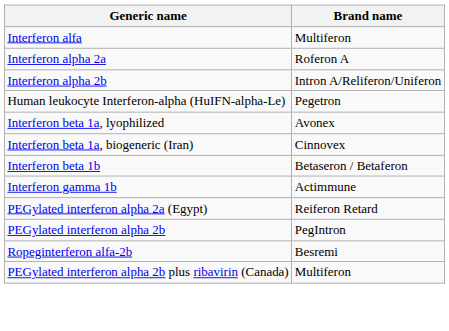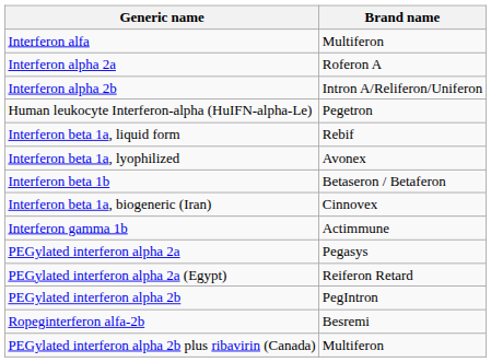 <table class = "wikitable" style = "float:right; font-size:90%; margin-left:15px">
 <tr>
 <th>Generic name</th>
 <th>Brand name</th>
 </tr>
 <tr>
 <td><a href='#'>Interferon alfa</a></td>
 <td>Multiferon</td>
 </tr>
 <tr>
 <td><a href='#'>Interferon alpha 2a</a></td>
 <td>Roferon A</td>
 </tr>
 <tr>
 <td><a href='#'>Interferon alpha 2b</a></td>
 <td>Intron A/Reliferon/Uniferon</td>
 </tr>
 <tr>
 <td>Human leukocyte Interferon-alpha (HuIFN-alpha-Le)</td>
 <td>Pegetron</td>
 </tr>
 <tr>
+<td><a href='#'>Interferon beta 1a</a>, liquid form</td>
+<td>Rebif</td>
+</tr>
+<tr>
 <td><a href='#'>Interferon beta 1a</a>, lyophilized</td>
 <td>Avonex</td>
+</tr>
+<tr>
+<td><a href='#'>Interferon beta 1b</a></td>
+<td>Betaseron / Betaferon</td>
 </tr>
 <tr>
 <td><a href='#'>Interferon beta 1a</a>, biogeneric (Iran)</td>
 <td>Cinnovex</td>
 </tr>
 <tr>
-<td><a href='#'>Interferon beta 1b</a></td>
-<td>Betaseron / Betaferon</td>
+<td><a href='#'>Interferon gamma 1b</a></td>
+<td>Actimmune</td>
 </tr>
 <tr>
-<td><a href='#'>Interferon gamma 1b</a></td>
-<td>Actimmune</td>
+<td><a href='#'>PEGylated interferon alpha 2a</a></td>
+<td>Pegasys</td>
 </tr>
 <tr>
 <td><a href='#'>PEGylated interferon alpha 2a</a> (Egypt)</td>
 <td>Reiferon Retard</td>
 </tr>
 <tr>
 <td><a href='#'>PEGylated interferon alpha 2b</a></td>
 <td>PegIntron</td>
 </tr>
 <tr>
 <td><a href='#'>Ropeginterferon alfa-2b</a></td>
 <td>Besremi</td>
 </tr>
 <tr>
 <td><a href='#'>PEGylated interferon alpha 2b</a> plus <a href='#'>ribavirin</a> (Canada)</td>
 <td>Multiferon</td>
 </tr>
 </table>
